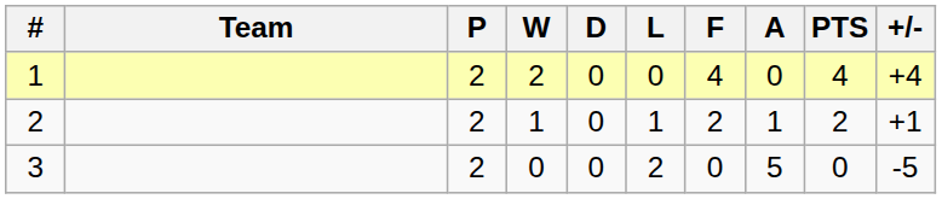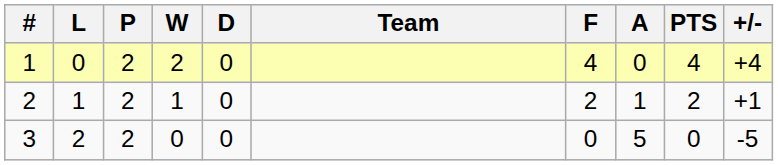 <table class="wikitable" border="1">
 <tr>
 <th width="25">#</th>
-<th width="200">Team</th>
+<th width="25">L</th>
 <th width="25">P</th>
 <th width="25">W</th>
 <th width="25">D</th>
-<th width="25">L</th>
+<th width="200">Team</th>
 <th width="25">F</th>
 <th width="25">A</th>
 <th width="25">PTS</th>
 <th width="25">+/-</th>
 </tr>
 <tr bgcolor="FCFFB2">
 <td align="center">1</td>
-<td></td>
+<td align="center">0</td>
 <td align="center">2</td>
 <td align="center">2</td>
 <td align="center">0</td>
-<td align="center">0</td>
+<td></td>
 <td align="center">4</td>
 <td align="center">0</td>
 <td align="center">4</td>
 <td align="center">+4</td>
 </tr>
 <tr>
 <td align="center">2</td>
-<td></td>
+<td align="center">1</td>
 <td align="center">2</td>
 <td align="center">1</td>
 <td align="center">0</td>
-<td align="center">1</td>
+<td></td>
 <td align="center">2</td>
 <td align="center">1</td>
 <td align="center">2</td>
 <td align="center">+1</td>
 </tr>
 <tr>
 <td align="center">3</td>
-<td></td>
+<td align="center">2</td>
 <td align="center">2</td>
 <td align="center">0</td>
 <td align="center">0</td>
-<td align="center">2</td>
+<td></td>
 <td align="center">0</td>
 <td align="center">5</td>
 <td align="center">0</td>
 <td align="center">-5</td>
 </tr>
 </table>
